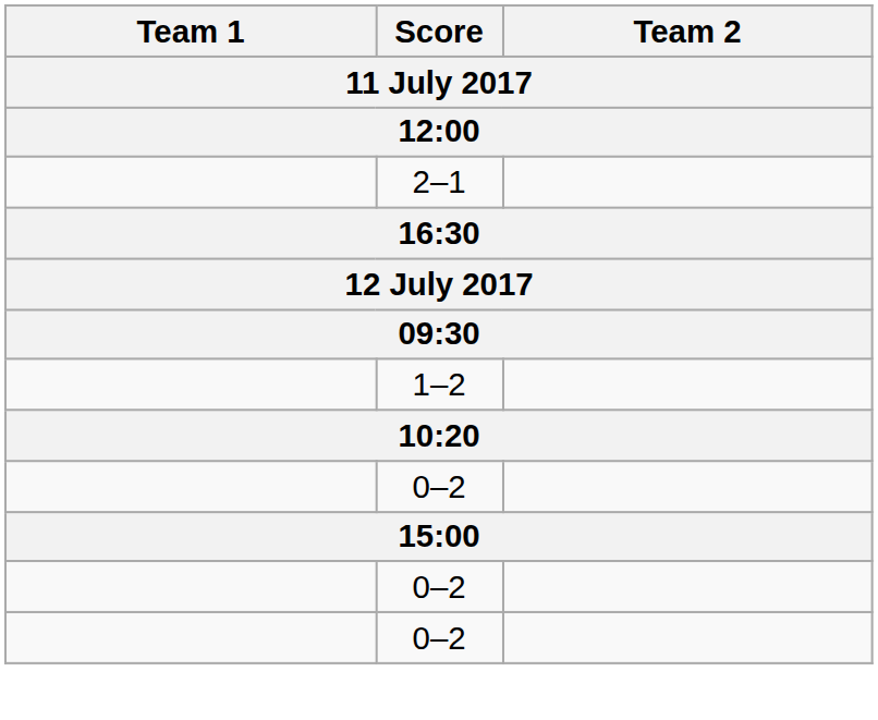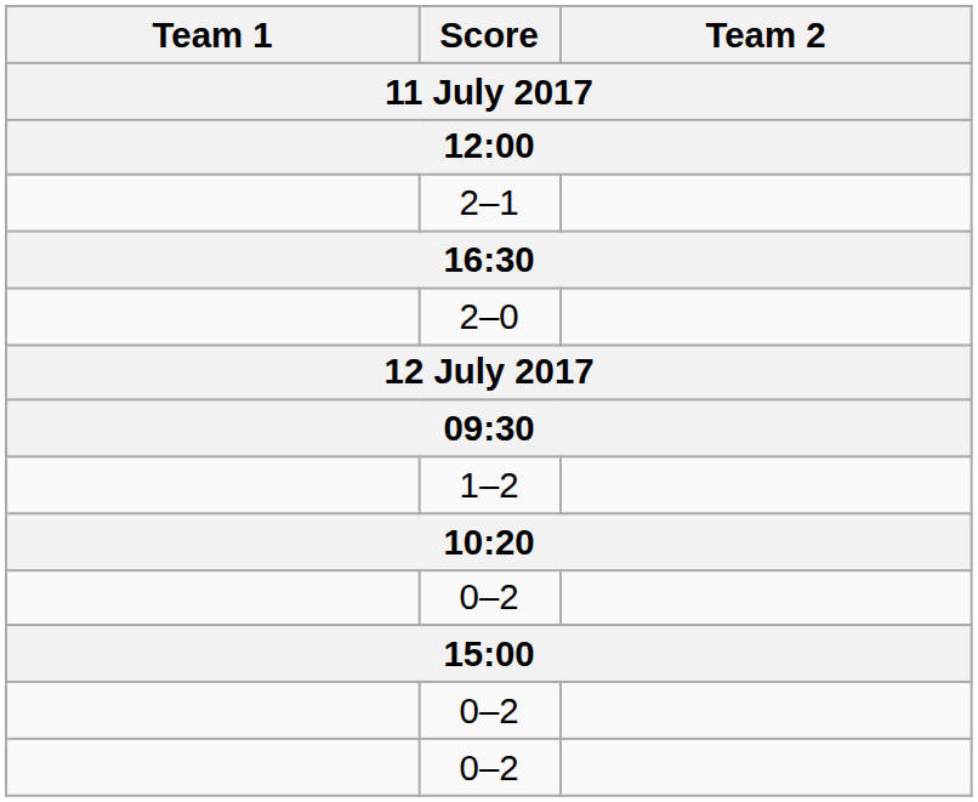 <table class="wikitable" style="text-align: center; font-size:90% ">
 <tr>
 <th align="right" width="160">Team 1</th>
 <th width="50">Score</th>
 <th align="left" width="160">Team 2</th>
 </tr>
 <tr>
 <th colspan=3>11 July 2017</th>
 </tr>
 <tr>
 <th colspan=3>12:00</th>
 </tr>
 <tr>
 <td align=right></td>
 <td align=center>2–1</td>
 <td align=left></td>
 </tr>
 <tr>
 <th colspan=3>16:30</th>
+</tr>
+<tr>
+<td align=right></td>
+<td align=center>2–0</td>
+<td align=left></td>
 </tr>
 <tr>
 <th colspan=3>12 July 2017</th>
 </tr>
 <tr>
 <th colspan=3>09:30</th>
 </tr>
 <tr>
 <td align=right></td>
 <td align=center>1–2</td>
 <td align=left></td>
 </tr>
 <tr>
 <th colspan=3>10:20</th>
 </tr>
 <tr>
 <td align=right></td>
 <td align=center>0–2</td>
 <td align=left></td>
 </tr>
 <tr>
 <th colspan=3>15:00</th>
 </tr>
 <tr>
 <td align=right></td>
 <td align=center>0–2</td>
 <td align=left></td>
 </tr>
 <tr>
 <td align=right></td>
 <td align=center>0–2</td>
 <td align=left></td>
 </tr>
 </table>
